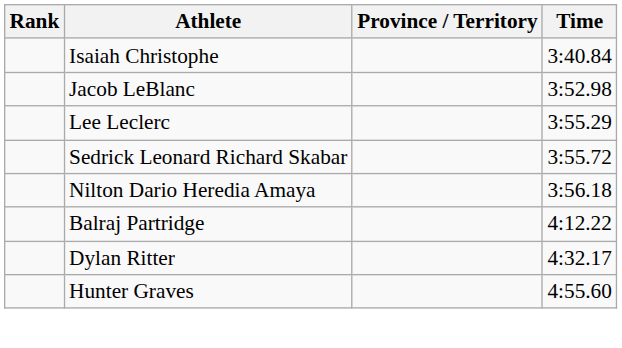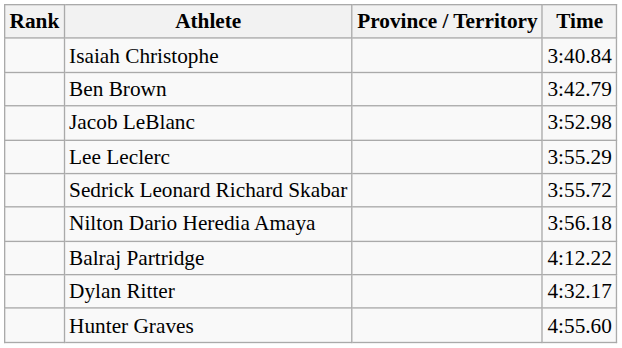 <table class="wikitable sortable" style="text-align:center">
 <tr>
 <th>Rank</th>
 <th>Athlete</th>
 <th>Province / Territory</th>
 <th>Time</th>
 </tr>
 <tr>
 <td></td>
 <td align=left>Isaiah Christophe</td>
 <td align="left"></td>
 <td>3:40.84</td>
+</tr>
+<tr>
+<td></td>
+<td align=left>Ben Brown</td>
+<td align="left"></td>
+<td>3:42.79</td>
 </tr>
 <tr>
 <td></td>
 <td align=left>Jacob LeBlanc</td>
 <td align="left"></td>
 <td>3:52.98</td>
 </tr>
 <tr>
 <td></td>
 <td align=left>Lee Leclerc</td>
 <td align="left"></td>
 <td>3:55.29</td>
 </tr>
 <tr>
 <td></td>
 <td align=left>Sedrick Leonard Richard Skabar</td>
 <td align="left"></td>
 <td>3:55.72</td>
 </tr>
 <tr>
 <td></td>
 <td align=left>Nilton Dario Heredia Amaya</td>
 <td align="left"></td>
 <td>3:56.18</td>
 </tr>
 <tr>
 <td></td>
 <td align=left>Balraj Partridge</td>
 <td align="left"></td>
 <td>4:12.22</td>
 </tr>
 <tr>
 <td></td>
 <td align=left>Dylan Ritter</td>
 <td align="left"></td>
 <td>4:32.17</td>
 </tr>
 <tr>
 <td></td>
 <td align=left>Hunter Graves</td>
 <td align="left"></td>
 <td>4:55.60</td>
 </tr>
 </table>
